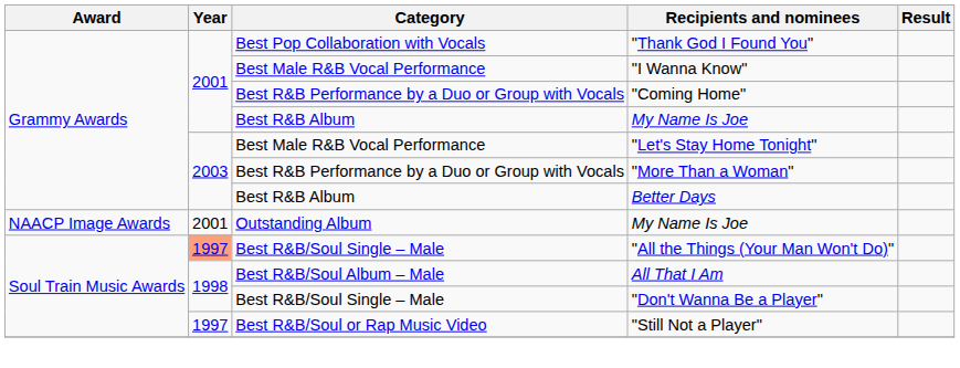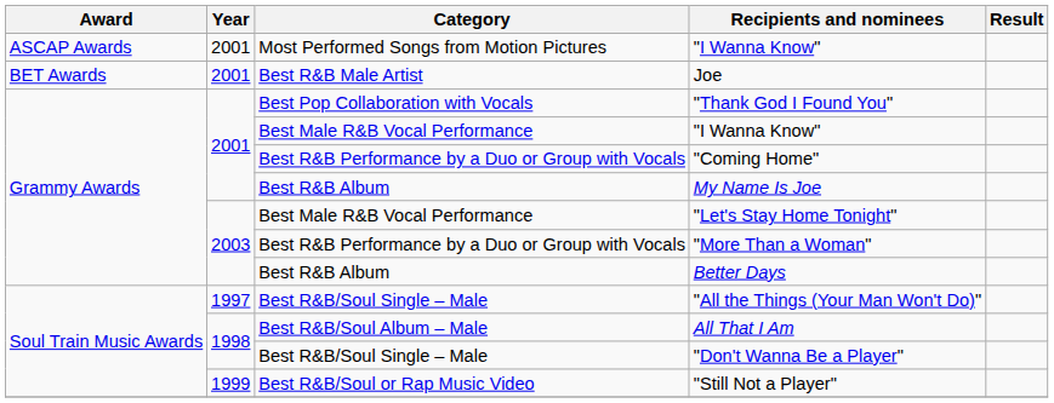 <table class="wikitable" style="font-size: 95%;">
 <tr>
 <th>Award</th>
 <th>Year</th>
 <th>Category</th>
 <th>Recipients and nominees</th>
 <th>Result</th>
+</tr>
+<tr>
+<td rowspan="1"><a href='#'>ASCAP Awards</a></td>
+<td>2001</td>
+<td>Most Performed Songs from Motion Pictures</td>
+<td>"<a href='#'>I Wanna Know</a>"</td>
+<td></td>
+</tr>
+<tr>
+<td rowspan="1"><a href='#'>BET Awards</a></td>
+<td><a href='#'>2001</a></td>
+<td><a href='#'>Best R&B Male Artist</a></td>
+<td>Joe</td>
+<td></td>
 </tr>
 <tr>
 <td rowspan="7"><a href='#'>Grammy Awards</a></td>
 <td rowspan="4"><a href='#'>2001</a></td>
 <td><a href='#'>Best Pop Collaboration with Vocals</a></td>
 <td>"<a href='#'>Thank God I Found You</a>"</td>
 <td></td>
 </tr>
 <tr>
 <td><a href='#'>Best Male R&B Vocal Performance</a></td>
 <td>"I Wanna Know"</td>
 <td></td>
 </tr>
 <tr>
 <td><a href='#'>Best R&B Performance by a Duo or Group with Vocals</a></td>
 <td>"Coming Home"</td>
 <td></td>
 </tr>
 <tr>
 <td><a href='#'>Best R&B Album</a></td>
 <td><em><a href='#'>My Name Is Joe</a></em></td>
 <td></td>
 </tr>
 <tr>
 <td rowspan="3"><a href='#'>2003</a></td>
 <td>Best Male R&B Vocal Performance</td>
 <td>"<a href='#'>Let's Stay Home Tonight</a>"</td>
 <td></td>
 </tr>
 <tr>
 <td>Best R&B Performance by a Duo or Group with Vocals</td>
 <td>"<a href='#'>More Than a Woman</a>"</td>
 <td></td>
 </tr>
 <tr>
 <td>Best R&B Album</td>
 <td><em><a href='#'>Better Days</a></em></td>
 <td></td>
 </tr>
 <tr>
-<td rowspan="1"><a href='#'>NAACP Image Awards</a></td>
-<td>2001</td>
-<td><a href='#'>Outstanding Album</a></td>
-<td><em>My Name Is Joe</em></td>
-<td></td>
-</tr>
-<tr>
 <td rowspan="4"><a href='#'>Soul Train Music Awards</a></td>
-<td style="background: lightsalmon;"><a href='#'>1997</a></td>
+<td><a href='#'>1997</a></td>
 <td><a href='#'>Best R&B/Soul Single – Male</a></td>
 <td>"<a href='#'>All the Things (Your Man Won't Do)</a>"</td>
 <td></td>
 </tr>
 <tr>
 <td rowspan="2"><a href='#'>1998</a></td>
 <td><a href='#'>Best R&B/Soul Album – Male</a></td>
 <td><em><a href='#'>All That I Am</a></em></td>
 <td></td>
 </tr>
 <tr>
 <td>Best R&B/Soul Single – Male</td>
 <td>"<a href='#'>Don't Wanna Be a Player</a>"</td>
 <td></td>
 </tr>
 <tr>
-<td><a href='#'>1997</a></td>
+<td><a href='#'>1999</a></td>
 <td><a href='#'>Best R&B/Soul or Rap Music Video</a></td>
 <td>"Still Not a Player"</td>
 <td></td>
 </tr>
 <tr>
 </tr>
 </table>
